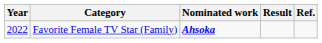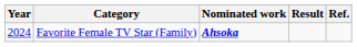 <table class="wikitable">
 <tr>
 <th>Year</th>
 <th>Category</th>
 <th>Nominated work</th>
 <th>Result</th>
 <th>Ref.</th>
 </tr>
 <tr>
-<td><a href='#'>2022</a></td>
+<td><a href='#'>2024</a></td>
 <td><a href='#'>Favorite Female TV Star (Family)</a></td>
 <td><strong><em><a href='#'>Ahsoka</a></em></strong></td>
 <td></td>
 <td></td>
 </tr>
 </table>
